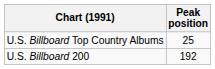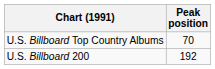 <table class="wikitable">
 <tr>
 <th>Chart (1991)</th>
 <th>Peak<br>position</th>
 </tr>
 <tr>
 <td>U.S. <em>Billboard</em> Top Country Albums</td>
-<td align="center">25</td>
+<td align="center">70</td>
 </tr>
 <tr>
 <td>U.S. <em>Billboard</em> 200</td>
 <td align="center">192</td>
 </tr>
 </table>
